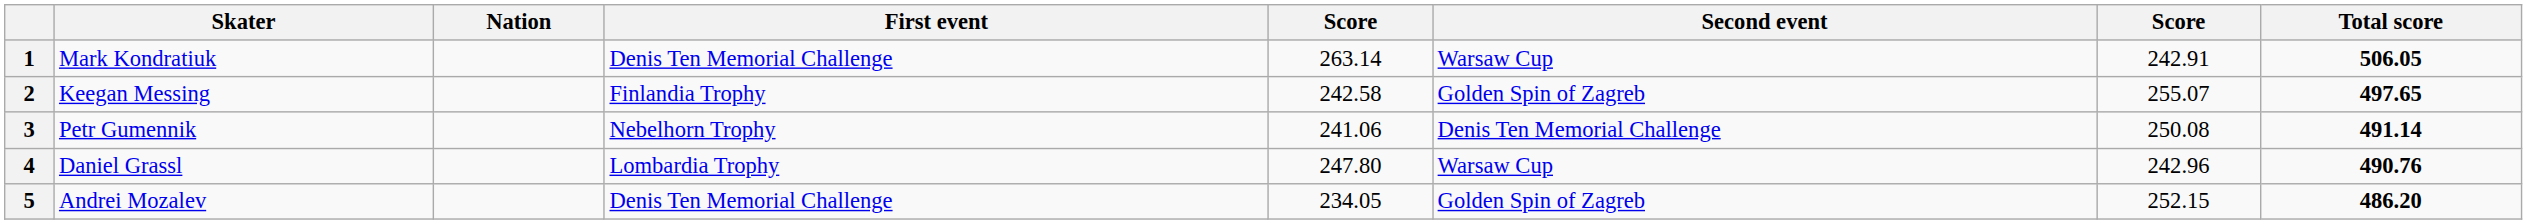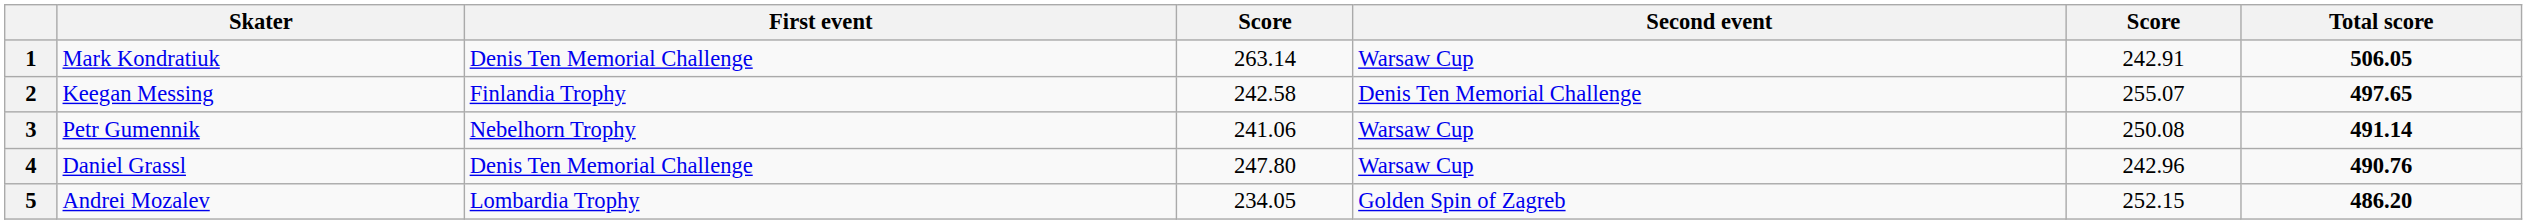 <table class="wikitable unsortable" style="text-align:left; width:90%">
 <tr>
 <th scope="col"></th>
 <th scope="col">Skater</th>
-<th scope="col">Nation</th>
 <th scope="col">First event</th>
 <th scope="col">Score</th>
 <th scope="col">Second event</th>
 <th scope="col">Score</th>
 <th scope="col">Total score</th>
 </tr>
 <tr>
 <th scope="row">1</th>
 <td><a href='#'>Mark Kondratiuk</a></td>
-<td></td>
 <td><a href='#'>Denis Ten Memorial Challenge</a></td>
 <td style="text-align:center">263.14</td>
 <td><a href='#'>Warsaw Cup</a></td>
 <td style="text-align:center">242.91</td>
 <td style="text-align:center"><strong>506.05</strong></td>
 </tr>
 <tr>
 <th scope="row">2</th>
 <td><a href='#'>Keegan Messing</a></td>
-<td></td>
 <td><a href='#'>Finlandia Trophy</a></td>
 <td style="text-align:center">242.58</td>
-<td><a href='#'>Golden Spin of Zagreb</a></td>
+<td><a href='#'>Denis Ten Memorial Challenge</a></td>
 <td style="text-align:center">255.07</td>
 <td style="text-align:center"><strong>497.65</strong></td>
 </tr>
 <tr>
 <th scope="row">3</th>
 <td><a href='#'>Petr Gumennik</a></td>
-<td></td>
 <td><a href='#'>Nebelhorn Trophy</a></td>
 <td style="text-align:center">241.06</td>
-<td><a href='#'>Denis Ten Memorial Challenge</a></td>
+<td><a href='#'>Warsaw Cup</a></td>
 <td style="text-align:center">250.08</td>
 <td style="text-align:center"><strong>491.14</strong></td>
 </tr>
 <tr>
 <th scope="row">4</th>
 <td><a href='#'>Daniel Grassl</a></td>
-<td></td>
-<td><a href='#'>Lombardia Trophy</a></td>
+<td><a href='#'>Denis Ten Memorial Challenge</a></td>
 <td style="text-align:center">247.80</td>
 <td><a href='#'>Warsaw Cup</a></td>
 <td style="text-align:center">242.96</td>
 <td style="text-align:center"><strong>490.76</strong></td>
 </tr>
 <tr>
 <th scope="row">5</th>
 <td><a href='#'>Andrei Mozalev</a></td>
-<td></td>
-<td><a href='#'>Denis Ten Memorial Challenge</a></td>
+<td><a href='#'>Lombardia Trophy</a></td>
 <td style="text-align:center">234.05</td>
 <td><a href='#'>Golden Spin of Zagreb</a></td>
 <td style="text-align:center">252.15</td>
 <td style="text-align:center"><strong>486.20</strong></td>
 </tr>
 </table>
